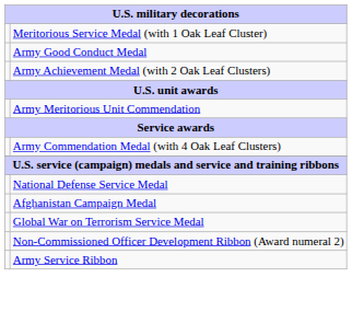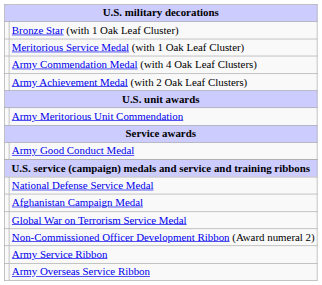 <table class="wikitable" valign="top">
 <tr style="background:#ccf; text-align:center;">
 <td colspan=2><strong>U.S. military decorations</strong></td>
+</tr>
+<tr>
+<td></td>
+<td><a href='#'>Bronze Star</a> (with 1 Oak Leaf Cluster)</td>
 </tr>
 <tr>
 <td></td>
 <td><a href='#'>Meritorious Service Medal</a> (with 1 Oak Leaf Cluster)</td>
 </tr>
 <tr>
 <td></td>
-<td><a href='#'>Army Good Conduct Medal</a></td>
+<td><a href='#'>Army Commendation Medal</a> (with 4 Oak Leaf Clusters)</td>
 </tr>
 <tr>
 <td></td>
 <td><a href='#'>Army Achievement Medal</a> (with 2 Oak Leaf Clusters)</td>
 </tr>
 <tr style="background:#ccf; text-align:center;">
 <td colspan=2><strong>U.S. unit awards</strong></td>
 </tr>
 <tr>
 <td></td>
 <td><a href='#'>Army Meritorious Unit Commendation</a></td>
 </tr>
 <tr style="background:#ccf; text-align:center;">
 <td colspan=2><strong>Service awards</strong></td>
 </tr>
 <tr>
 <td></td>
-<td><a href='#'>Army Commendation Medal</a> (with 4 Oak Leaf Clusters)</td>
+<td><a href='#'>Army Good Conduct Medal</a></td>
 </tr>
 <tr>
 </tr>
 <tr style="background:#ccf; text-align:center;">
 <td colspan=2><strong>U.S. service (campaign) medals and service and training ribbons</strong></td>
 </tr>
 <tr>
 <td></td>
 <td><a href='#'>National Defense Service Medal</a></td>
 </tr>
 <tr>
 <td></td>
 <td><a href='#'>Afghanistan Campaign Medal</a></td>
 </tr>
 <tr>
 <td></td>
 <td><a href='#'>Global War on Terrorism Service Medal</a></td>
 </tr>
 <tr>
 <td></td>
 <td><a href='#'>Non-Commissioned Officer Development Ribbon</a> (Award numeral 2)</td>
 </tr>
 <tr>
 <td></td>
 <td><a href='#'>Army Service Ribbon</a></td>
 </tr>
+<tr>
+<td></td>
+<td><a href='#'>Army Overseas Service Ribbon</a></td>
+</tr>
 </table>
